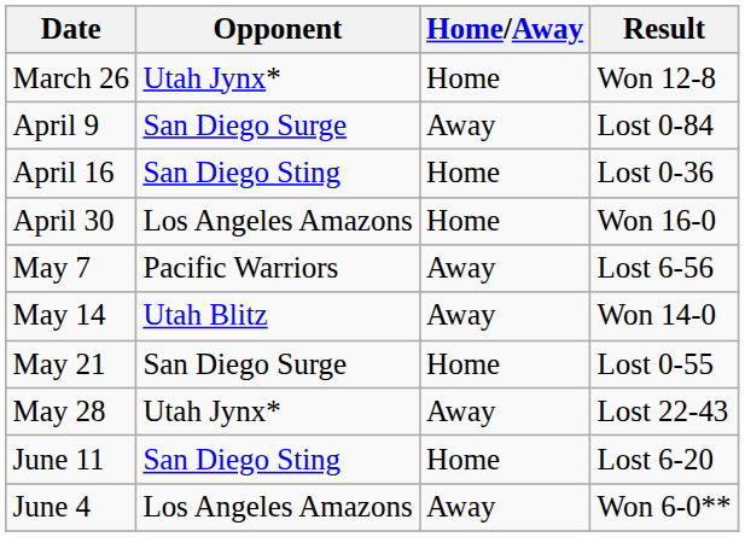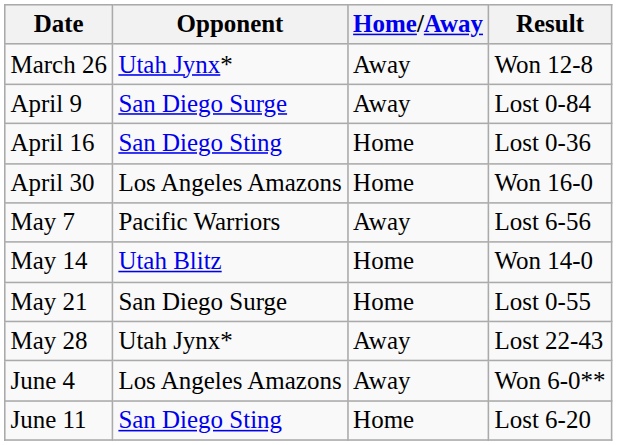 <table class="wikitable">
 <tr>
 <th>Date</th>
 <th>Opponent</th>
 <th><a href='#'>Home</a>/<a href='#'>Away</a></th>
 <th>Result</th>
 </tr>
 <tr>
 <td>March 26</td>
 <td><a href='#'>Utah Jynx</a>*</td>
-<td>Home</td>
+<td>Away</td>
 <td>Won 12-8</td>
 </tr>
 <tr>
 <td>April 9</td>
 <td><a href='#'>San Diego Surge</a></td>
 <td>Away</td>
 <td>Lost 0-84</td>
 </tr>
 <tr>
 <td>April 16</td>
 <td><a href='#'>San Diego Sting</a></td>
 <td>Home</td>
 <td>Lost 0-36</td>
 </tr>
 <tr>
 <td>April 30</td>
 <td>Los Angeles Amazons</td>
 <td>Home</td>
 <td>Won 16-0</td>
 </tr>
 <tr>
 <td>May 7</td>
 <td>Pacific Warriors</td>
 <td>Away</td>
 <td>Lost 6-56</td>
 </tr>
 <tr>
 <td>May 14</td>
 <td><a href='#'>Utah Blitz</a></td>
-<td>Away</td>
+<td>Home</td>
 <td>Won 14-0</td>
 </tr>
 <tr>
 <td>May 21</td>
 <td>San Diego Surge</td>
 <td>Home</td>
 <td>Lost 0-55</td>
 </tr>
 <tr>
 <td>May 28</td>
 <td>Utah Jynx*</td>
 <td>Away</td>
 <td>Lost 22-43</td>
 </tr>
 <tr>
+<td>June 4</td>
+<td>Los Angeles Amazons</td>
+<td>Away</td>
+<td>Won 6-0**</td>
+</tr>
+<tr>
 <td>June 11</td>
 <td><a href='#'>San Diego Sting</a></td>
 <td>Home</td>
 <td>Lost 6-20</td>
 </tr>
-<tr>
-<td>June 4</td>
-<td>Los Angeles Amazons</td>
-<td>Away</td>
-<td>Won 6-0**</td>
-</tr>
 </table>
